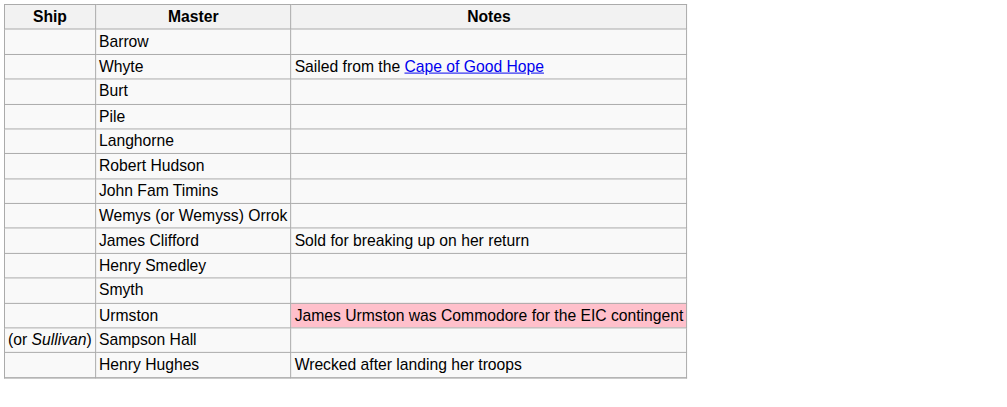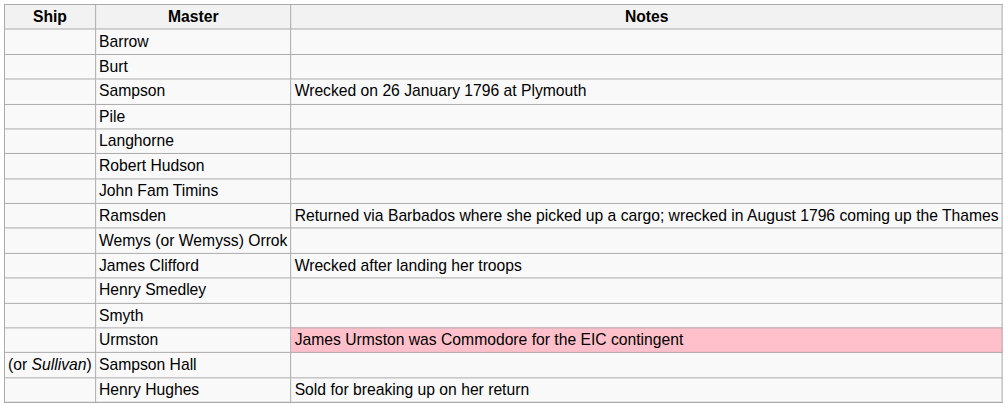 <table class="sortable wikitable">
 <tr>
 <th>Ship</th>
 <th>Master</th>
 <th>Notes</th>
 </tr>
 <tr>
 <td></td>
 <td>Barrow</td>
 <td></td>
 </tr>
 <tr>
 <td></td>
-<td>Whyte</td>
-<td>Sailed from the <a href='#'>Cape of Good Hope</a></td>
+<td>Burt</td>
+<td></td>
 </tr>
 <tr>
 <td></td>
-<td>Burt</td>
-<td></td>
+<td>Sampson</td>
+<td>Wrecked on 26 January 1796 at Plymouth</td>
 </tr>
 <tr>
 <td></td>
 <td>Pile</td>
 <td></td>
 </tr>
 <tr>
 <td></td>
 <td>Langhorne</td>
 <td></td>
 </tr>
 <tr>
 <td></td>
 <td>Robert Hudson</td>
 <td></td>
 </tr>
 <tr>
 <td></td>
 <td>John Fam Timins</td>
 <td></td>
 </tr>
 <tr>
 <td></td>
+<td>Ramsden</td>
+<td>Returned via Barbados where she picked up a cargo; wrecked in August 1796 coming up the Thames</td>
+</tr>
+<tr>
+<td></td>
 <td>Wemys (or Wemyss) Orrok</td>
 <td></td>
 </tr>
 <tr>
 <td></td>
 <td>James Clifford</td>
-<td>Sold for breaking up on her return</td>
+<td>Wrecked after landing her troops</td>
 </tr>
 <tr>
 <td></td>
 <td>Henry Smedley</td>
 <td></td>
 </tr>
 <tr>
 <td></td>
 <td>Smyth</td>
 <td></td>
 </tr>
 <tr>
 <td></td>
 <td>Urmston</td>
 <td style="background: pink;">James Urmston was Commodore for the EIC contingent</td>
 </tr>
 <tr>
 <td> (or <em>Sullivan</em>)</td>
 <td>Sampson Hall</td>
 <td></td>
 </tr>
 <tr>
 <td></td>
 <td>Henry Hughes</td>
-<td>Wrecked after landing her troops</td>
+<td>Sold for breaking up on her return</td>
 </tr>
 <tr>
 </tr>
 </table>
